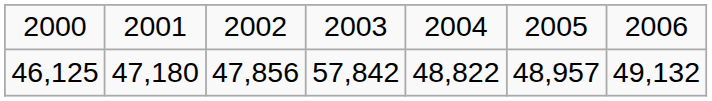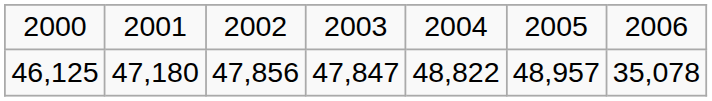 <table class="wikitable" style="text-align:center">
 <tr>
 <td>2000</td>
 <td>2001</td>
 <td>2002</td>
 <td>2003</td>
 <td>2004</td>
 <td>2005</td>
 <td>2006</td>
 </tr>
 <tr>
 <td>46,125</td>
 <td>47,180</td>
 <td>47,856</td>
-<td>57,842</td>
+<td>47,847</td>
 <td>48,822</td>
 <td>48,957</td>
-<td>49,132</td>
+<td>35,078</td>
 </tr>
 </table>
